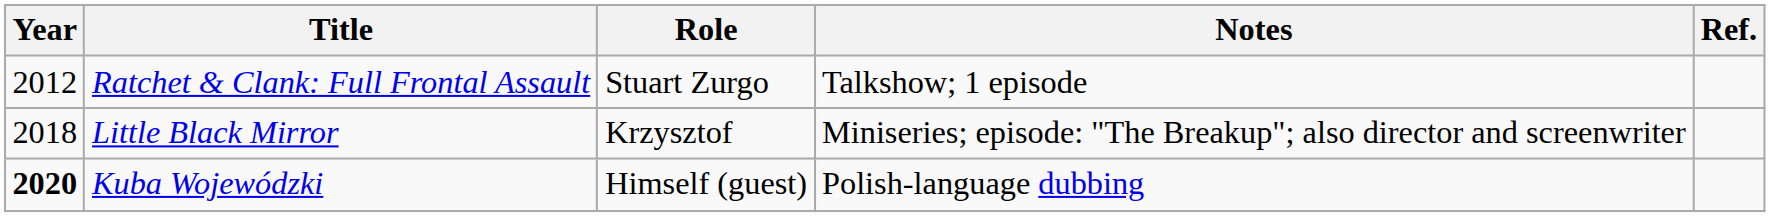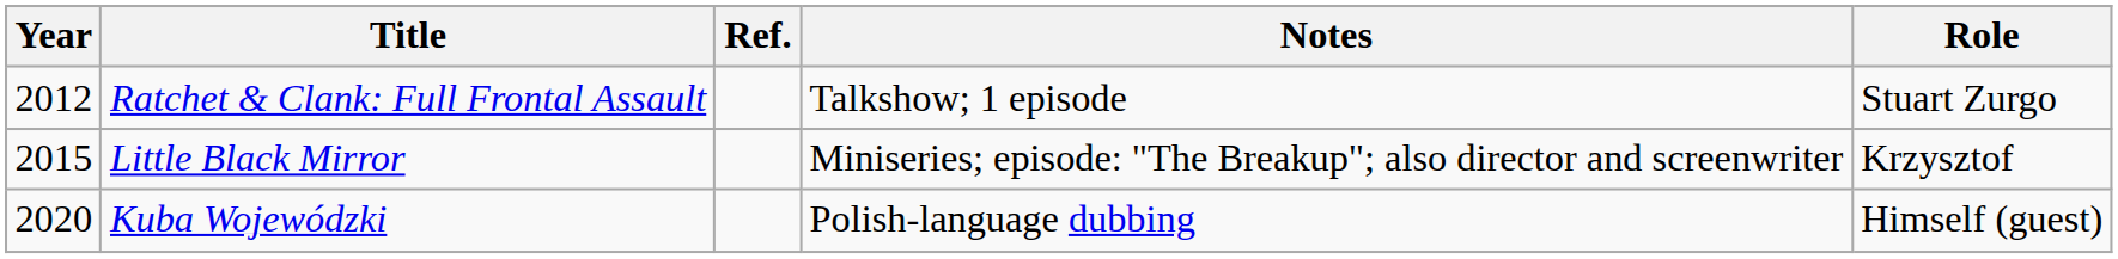 <table class="wikitable plainrowheaders sortable">
 <tr>
 <th scope="col">Year</th>
 <th scope="col">Title</th>
+<th scope="col" class="unsortable">Ref.</th>
+<th scope="col" class="unsortable">Notes</th>
 <th scope="col">Role</th>
-<th scope="col" class="unsortable">Notes</th>
-<th scope="col" class="unsortable">Ref.</th>
 </tr>
 <tr>
 <td>2012</td>
 <td><em><a href='#'>Ratchet & Clank: Full Frontal Assault</a></em></td>
+<td></td>
+<td>Talkshow; 1 episode</td>
 <td>Stuart Zurgo</td>
-<td>Talkshow; 1 episode</td>
-<td></td>
 </tr>
 <tr>
-<td>2018</td>
+<td>2015</td>
 <td><em><a href='#'>Little Black Mirror</a></em></td>
+<td></td>
+<td>Miniseries; episode: "The Breakup"; also director and screenwriter</td>
 <td>Krzysztof</td>
-<td>Miniseries; episode: "The Breakup"; also director and screenwriter</td>
-<td></td>
 </tr>
 <tr>
-<td><strong>2020</strong></td>
+<td>2020</td>
 <td><em><a href='#'>Kuba Wojewódzki</a></em></td>
+<td></td>
+<td>Polish-language <a href='#'>dubbing</a></td>
 <td>Himself (guest)</td>
-<td>Polish-language <a href='#'>dubbing</a></td>
-<td></td>
 </tr>
 </table>
